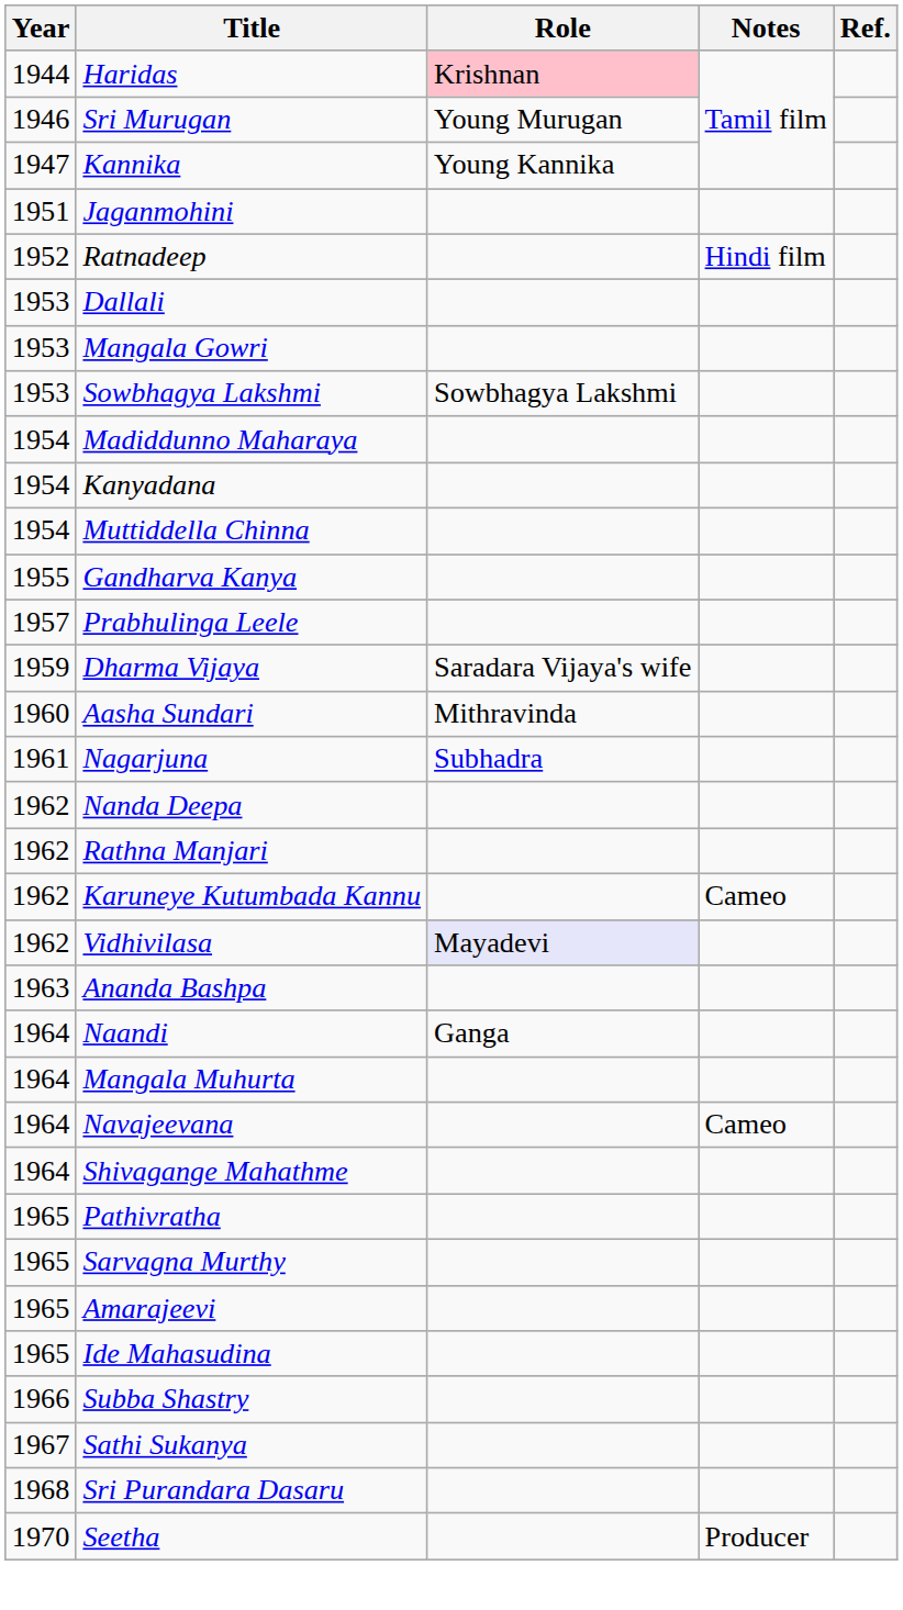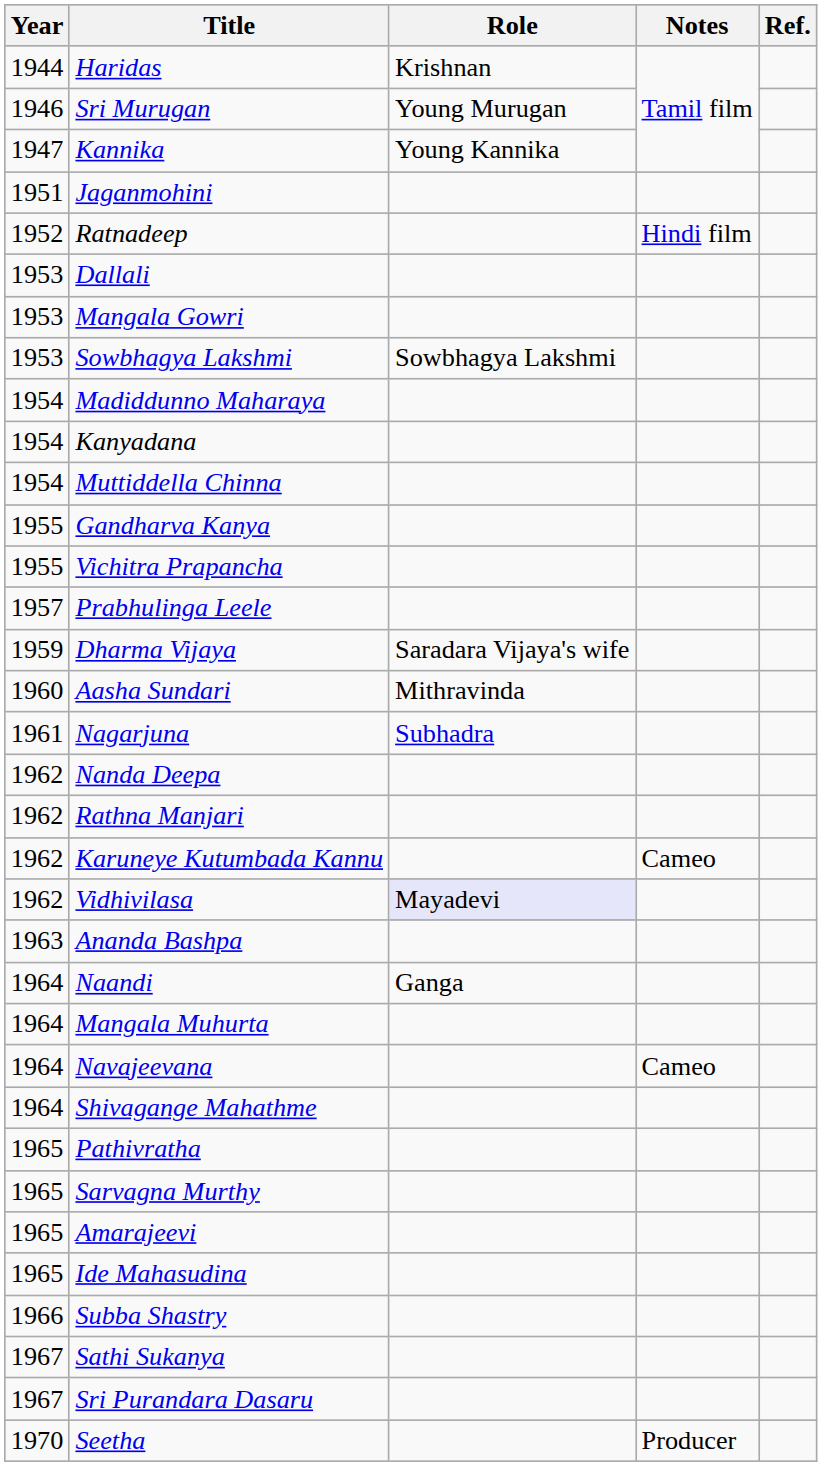 <table class="wikitable sortable">
 <tr>
 <th>Year</th>
 <th>Title</th>
 <th>Role</th>
 <th>Notes</th>
 <th>Ref.</th>
 </tr>
 <tr>
 <td>1944</td>
 <td><em><a href='#'>Haridas</a></em></td>
-<td style="background: pink;">Krishnan</td>
+<td>Krishnan</td>
 <td rowspan="3"><a href='#'>Tamil</a> film</td>
 <td></td>
 </tr>
 <tr>
 <td>1946</td>
 <td><em><a href='#'>Sri Murugan</a></em></td>
 <td>Young Murugan</td>
 <td></td>
 </tr>
 <tr>
 <td>1947</td>
 <td><em><a href='#'>Kannika</a></em></td>
 <td>Young Kannika</td>
 <td></td>
 </tr>
 <tr>
 <td>1951</td>
 <td><em><a href='#'>Jaganmohini</a></em></td>
 <td></td>
 <td></td>
 <td></td>
 </tr>
 <tr>
 <td>1952</td>
 <td><em>Ratnadeep</em></td>
 <td></td>
 <td><a href='#'>Hindi</a> film</td>
 <td></td>
 </tr>
 <tr>
 <td>1953</td>
 <td><em><a href='#'>Dallali</a></em></td>
 <td></td>
 <td></td>
 <td></td>
 </tr>
 <tr>
 <td>1953</td>
 <td><em><a href='#'>Mangala Gowri</a></em></td>
 <td></td>
 <td></td>
 <td></td>
 </tr>
 <tr>
 <td>1953</td>
 <td><em><a href='#'>Sowbhagya Lakshmi</a></em></td>
 <td>Sowbhagya Lakshmi</td>
 <td></td>
 <td></td>
 </tr>
 <tr>
 <td>1954</td>
 <td><em><a href='#'>Madiddunno Maharaya</a></em></td>
 <td></td>
 <td></td>
 <td></td>
 </tr>
 <tr>
 <td>1954</td>
 <td><em>Kanyadana</em></td>
 <td></td>
 <td></td>
 <td></td>
 </tr>
 <tr>
 <td>1954</td>
 <td><em><a href='#'>Muttiddella Chinna</a></em></td>
 <td></td>
 <td></td>
 <td></td>
 </tr>
 <tr>
 <td>1955</td>
 <td><em><a href='#'>Gandharva Kanya</a></em></td>
+<td></td>
+<td></td>
+<td></td>
+</tr>
+<tr>
+<td>1955</td>
+<td><em><a href='#'>Vichitra Prapancha</a></em></td>
 <td></td>
 <td></td>
 <td></td>
 </tr>
 <tr>
 <td>1957</td>
 <td><em><a href='#'>Prabhulinga Leele</a></em></td>
 <td></td>
 <td></td>
 <td></td>
 </tr>
 <tr>
 <td>1959</td>
 <td><em><a href='#'>Dharma Vijaya</a></em></td>
 <td>Saradara Vijaya's wife</td>
 <td></td>
 <td></td>
 </tr>
 <tr>
 <td>1960</td>
 <td><em><a href='#'>Aasha Sundari</a></em></td>
 <td>Mithravinda</td>
 <td></td>
 <td></td>
 </tr>
 <tr>
 <td>1961</td>
 <td><em><a href='#'>Nagarjuna</a></em></td>
 <td><a href='#'>Subhadra</a></td>
 <td></td>
 <td></td>
 </tr>
 <tr>
 <td>1962</td>
 <td><em><a href='#'>Nanda Deepa</a></em></td>
 <td></td>
 <td></td>
 <td></td>
 </tr>
 <tr>
 <td>1962</td>
 <td><em><a href='#'>Rathna Manjari</a></em></td>
 <td></td>
 <td></td>
 <td></td>
 </tr>
 <tr>
 <td>1962</td>
 <td><em><a href='#'>Karuneye Kutumbada Kannu</a></em></td>
 <td></td>
 <td>Cameo</td>
 <td></td>
 </tr>
 <tr>
 <td>1962</td>
 <td><em><a href='#'>Vidhivilasa</a></em></td>
 <td style="background: lavender;">Mayadevi</td>
 <td></td>
 <td></td>
 </tr>
 <tr>
 <td>1963</td>
 <td><em><a href='#'>Ananda Bashpa</a></em></td>
 <td></td>
 <td></td>
 <td></td>
 </tr>
 <tr>
 <td>1964</td>
 <td><em><a href='#'>Naandi</a></em></td>
 <td>Ganga</td>
 <td></td>
 <td></td>
 </tr>
 <tr>
 <td>1964</td>
 <td><em><a href='#'>Mangala Muhurta</a></em></td>
 <td></td>
 <td></td>
 <td></td>
 </tr>
 <tr>
 <td>1964</td>
 <td><em><a href='#'>Navajeevana</a></em></td>
 <td></td>
 <td>Cameo</td>
 <td></td>
 </tr>
 <tr>
 <td>1964</td>
 <td><em><a href='#'>Shivagange Mahathme</a></em></td>
 <td></td>
 <td></td>
 <td></td>
 </tr>
 <tr>
 <td>1965</td>
 <td><em><a href='#'>Pathivratha</a></em></td>
 <td></td>
 <td></td>
 <td></td>
 </tr>
 <tr>
 <td>1965</td>
 <td><em><a href='#'>Sarvagna Murthy</a></em></td>
 <td></td>
 <td></td>
 <td></td>
 </tr>
 <tr>
 <td>1965</td>
 <td><em><a href='#'>Amarajeevi</a></em></td>
 <td></td>
 <td></td>
 <td></td>
 </tr>
 <tr>
 <td>1965</td>
 <td><em><a href='#'>Ide Mahasudina</a></em></td>
 <td></td>
 <td></td>
 <td></td>
 </tr>
 <tr>
 <td>1966</td>
 <td><em><a href='#'>Subba Shastry</a></em></td>
 <td></td>
 <td></td>
 <td></td>
 </tr>
 <tr>
 <td>1967</td>
 <td><em><a href='#'>Sathi Sukanya</a></em></td>
 <td></td>
 <td></td>
 <td></td>
 </tr>
 <tr>
-<td>1968</td>
+<td>1967</td>
 <td><em><a href='#'>Sri Purandara Dasaru</a></em></td>
 <td></td>
 <td></td>
 <td></td>
 </tr>
 <tr>
 <td>1970</td>
 <td><em><a href='#'>Seetha</a></em></td>
 <td></td>
 <td>Producer</td>
 <td></td>
 </tr>
 </table>
